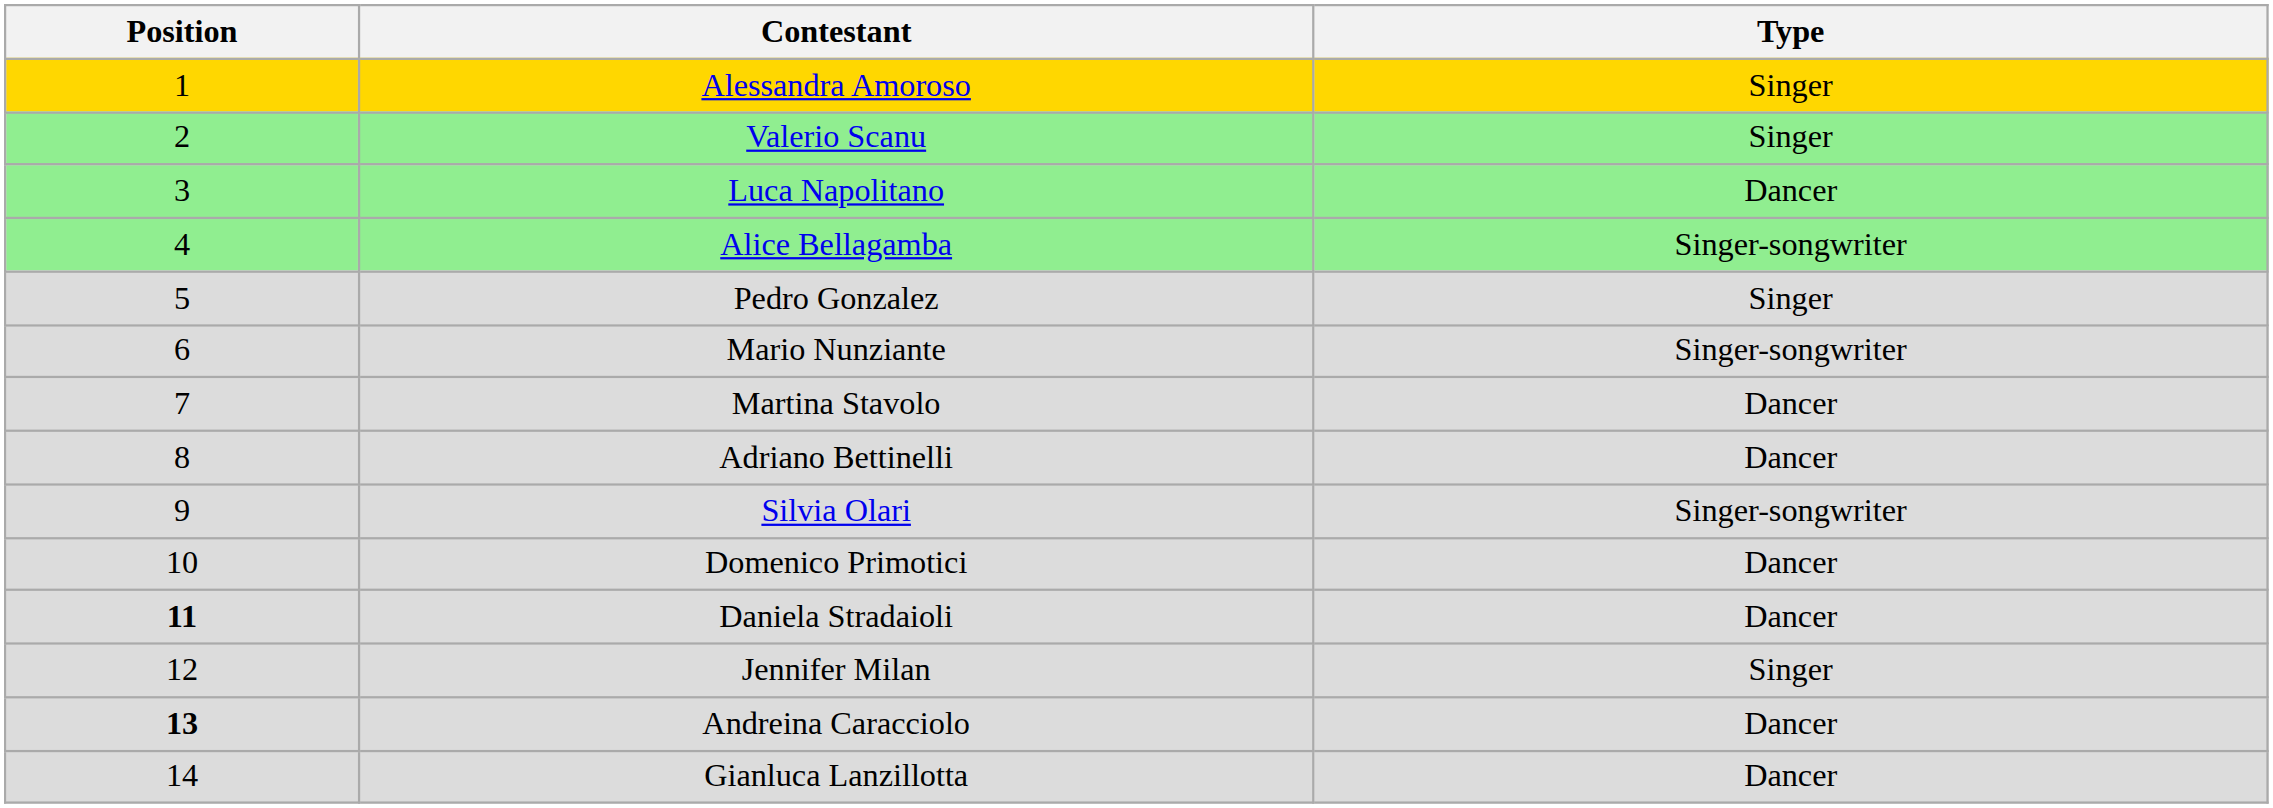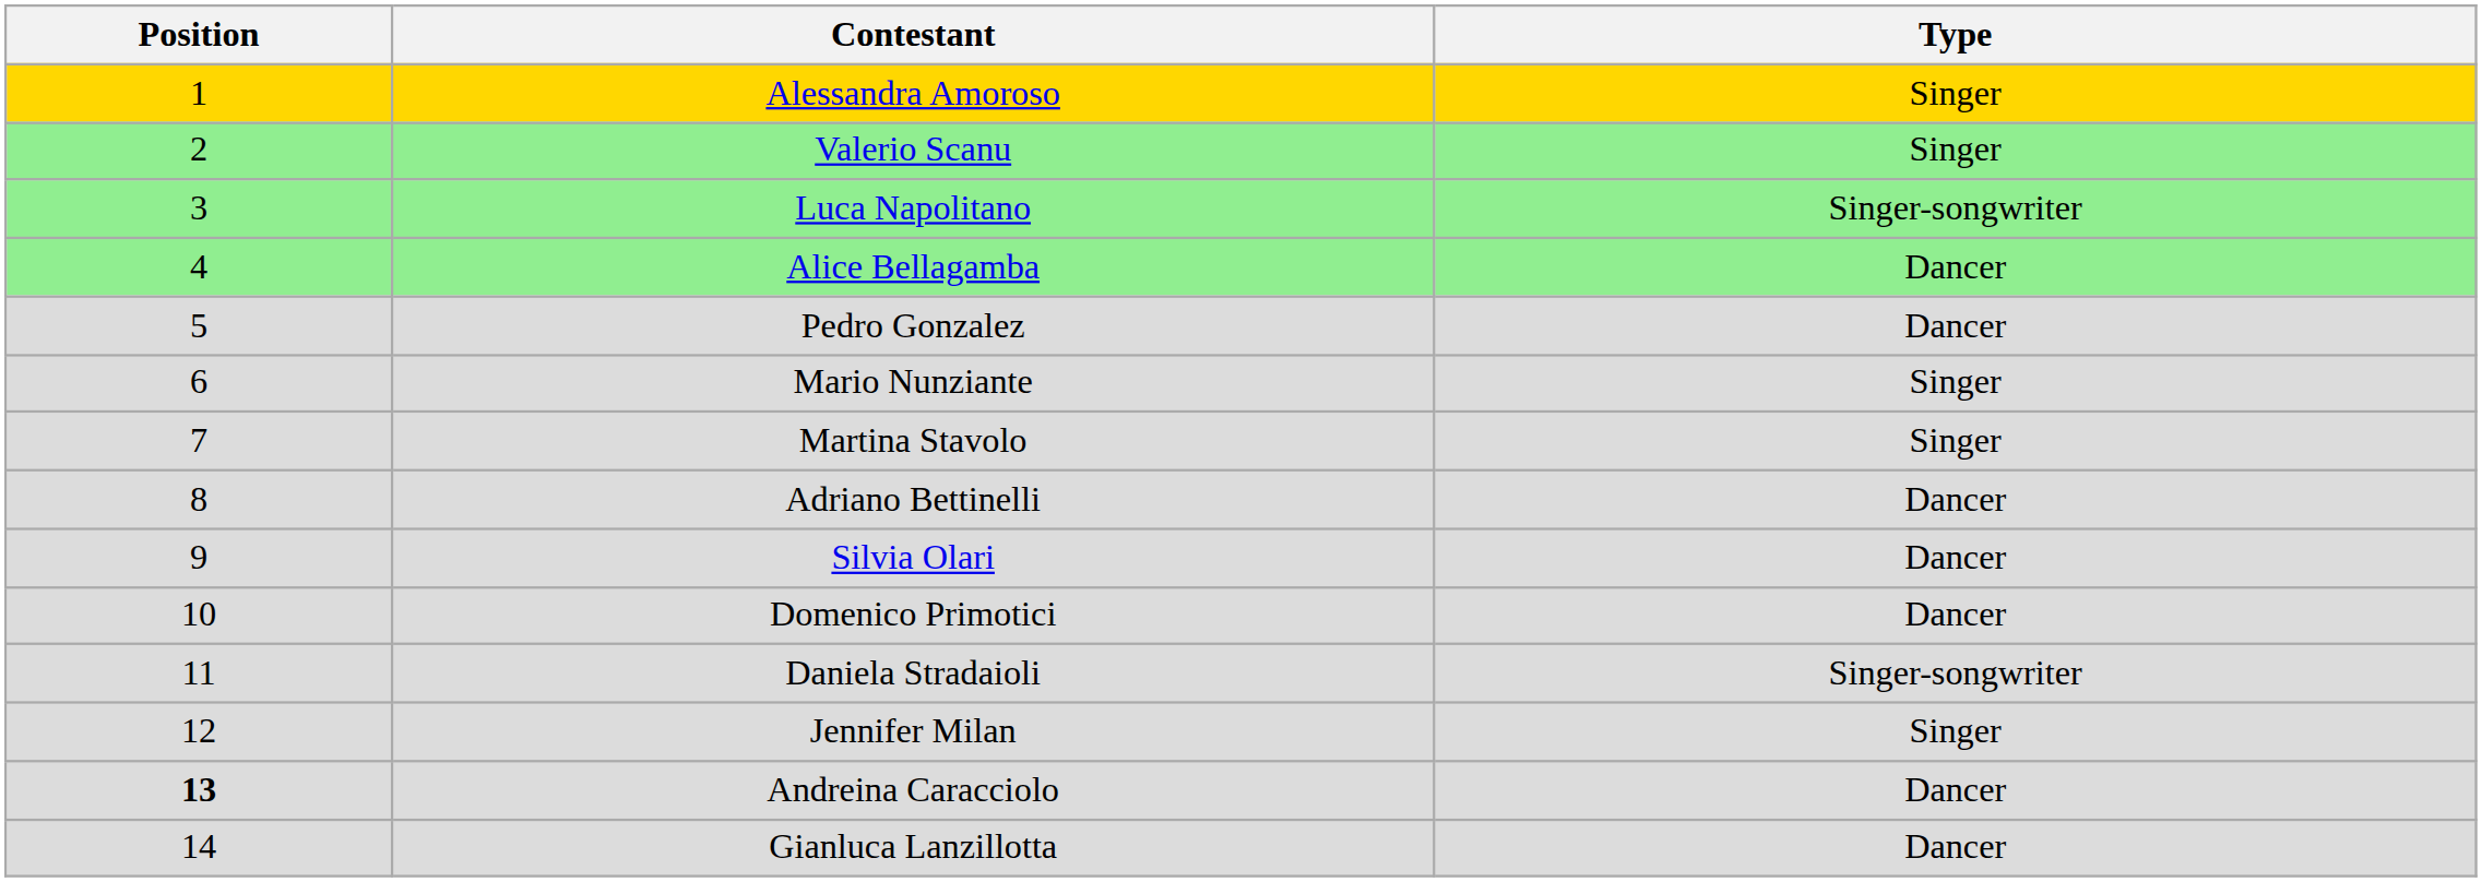 <table class="wikitable" style="text-align:center; font-size:90%; border-collapse:collapse;" width=80%>
 <tr>
 <th width=4%>Position</th>
 <th width="12%" align="center">Contestant</th>
 <th width=12%>Type</th>
 </tr>
 <tr>
 <td style="color:black; background:gold;">1</td>
 <td style="color:black; background:gold;"><a href='#'>Alessandra Amoroso</a></td>
 <td style="color:black; background:gold;">Singer</td>
 </tr>
 <tr>
 <td style="color:black; background:LightGreen;">2</td>
 <td style="color:black; background:LightGreen;"><a href='#'>Valerio Scanu</a></td>
 <td style="color:black; background:LightGreen;">Singer</td>
 </tr>
 <tr>
 <td style="color:black; background:LightGreen;">3</td>
 <td style="color:black; background:LightGreen;"><a href='#'>Luca Napolitano</a></td>
-<td style="color:black; background:LightGreen;">Dancer</td>
+<td style="color:black; background:LightGreen;">Singer-songwriter</td>
 </tr>
 <tr>
 <td style="color:black; background:LightGreen;">4</td>
 <td style="color:black; background:LightGreen;"><a href='#'>Alice Bellagamba</a></td>
-<td style="color:black; background:LightGreen;">Singer-songwriter</td>
+<td style="color:black; background:LightGreen;">Dancer</td>
 </tr>
 <tr>
 <td style="background:#DCDCDC;">5</td>
 <td style="background:#DCDCDC;">Pedro Gonzalez</td>
-<td style="background:#DCDCDC;">Singer</td>
+<td style="background:#DCDCDC;">Dancer</td>
 </tr>
 <tr>
 <td style="background:#DCDCDC;">6</td>
 <td style="background:#DCDCDC;">Mario Nunziante</td>
-<td style="background:#DCDCDC;">Singer-songwriter</td>
+<td style="background:#DCDCDC;">Singer</td>
 </tr>
 <tr>
 <td style="background:#DCDCDC;">7</td>
 <td style="background:#DCDCDC;">Martina Stavolo</td>
-<td style="background:#DCDCDC;">Dancer</td>
+<td style="background:#DCDCDC;">Singer</td>
 </tr>
 <tr>
 <td style="background:#DCDCDC;">8</td>
 <td style="background:#DCDCDC;">Adriano Bettinelli</td>
 <td style="background:#DCDCDC;">Dancer</td>
 </tr>
 <tr>
 <td style="background:#DCDCDC;">9</td>
 <td style="background:#DCDCDC;"><a href='#'>Silvia Olari</a></td>
-<td style="background:#DCDCDC;">Singer-songwriter</td>
+<td style="background:#DCDCDC;">Dancer</td>
 </tr>
 <tr>
 <td style="background:#DCDCDC;">10</td>
 <td style="background:#DCDCDC;">Domenico Primotici</td>
 <td style="background:#DCDCDC;">Dancer</td>
 </tr>
 <tr>
-<td style="background:#DCDCDC;"><strong>11</strong></td>
+<td style="background:#DCDCDC;">11</td>
 <td style="background:#DCDCDC;">Daniela Stradaioli</td>
-<td style="background:#DCDCDC;">Dancer</td>
+<td style="background:#DCDCDC;">Singer-songwriter</td>
 </tr>
 <tr>
 <td style="background:#DCDCDC;">12</td>
 <td style="background:#DCDCDC;">Jennifer Milan</td>
 <td style="background:#DCDCDC;">Singer</td>
 </tr>
 <tr>
 <td style="background:#DCDCDC;"><strong>13</strong></td>
 <td style="background:#DCDCDC;">Andreina Caracciolo</td>
 <td style="background:#DCDCDC;">Dancer</td>
 </tr>
 <tr>
 <td style="background:#DCDCDC;">14</td>
 <td style="background:#DCDCDC;">Gianluca Lanzillotta</td>
 <td style="background:#DCDCDC;">Dancer</td>
 </tr>
 </table>
